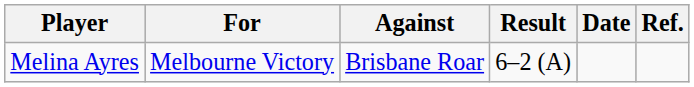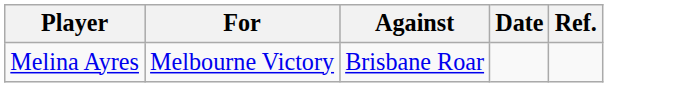 <table class="wikitable">
 <tr>
 <th>Player</th>
 <th>For</th>
 <th>Against</th>
-<th>Result</th>
 <th>Date</th>
 <th>Ref.</th>
 </tr>
 <tr>
 <td> <a href='#'>Melina Ayres</a></td>
 <td><a href='#'>Melbourne Victory</a></td>
 <td><a href='#'>Brisbane Roar</a></td>
-<td>6–2 (A)</td>
 <td></td>
 <td></td>
 </tr>
 </table>
